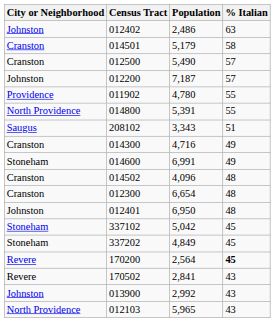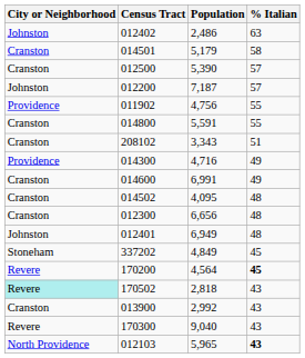 <table class="wikitable collapsible collapsed">
 <tr>
 <th>City or Neighborhood</th>
 <th>Census Tract</th>
 <th>Population</th>
 <th>% Italian</th>
 </tr>
 <tr>
 <td><a href='#'>Johnston</a></td>
 <td>012402</td>
 <td>2,486</td>
 <td>63</td>
 </tr>
 <tr>
 <td><a href='#'>Cranston</a></td>
 <td>014501</td>
 <td>5,179</td>
 <td>58</td>
 </tr>
 <tr>
 <td Cranston, Rhode Island>Cranston</td>
 <td>012500</td>
-<td>5,490</td>
+<td>5,390</td>
 <td>57</td>
 </tr>
 <tr>
 <td Johnston, Rhode Island>Johnston</td>
 <td>012200</td>
 <td>7,187</td>
 <td>57</td>
 </tr>
 <tr>
 <td><a href='#'>Providence</a></td>
 <td>011902</td>
-<td>4,780</td>
+<td>4,756</td>
 <td>55</td>
 </tr>
 <tr>
-<td><a href='#'>North Providence</a></td>
+<td Cranston, Rhode Island>Cranston</td>
 <td>014800</td>
-<td>5,391</td>
+<td>5,591</td>
 <td>55</td>
 </tr>
 <tr>
-<td><a href='#'>Saugus</a></td>
+<td Cranston, Rhode Island>Cranston</td>
 <td>208102</td>
 <td>3,343</td>
 <td>51</td>
 </tr>
 <tr>
-<td Cranston, Rhode Island>Cranston</td>
+<td><a href='#'>Providence</a></td>
 <td>014300</td>
 <td>4,716</td>
 <td>49</td>
 </tr>
 <tr>
-<td Stoneham, Massachusetts>Stoneham</td>
+<td Cranston, Rhode Island>Cranston</td>
 <td>014600</td>
 <td>6,991</td>
 <td>49</td>
 </tr>
 <tr>
 <td Cranston, Rhode Island>Cranston</td>
 <td>014502</td>
-<td>4,096</td>
+<td>4,095</td>
 <td>48</td>
 </tr>
 <tr>
 <td Cranston, Rhode Island>Cranston</td>
 <td>012300</td>
-<td>6,654</td>
+<td>6,656</td>
 <td>48</td>
 </tr>
 <tr>
 <td Johnston, Rhode Island>Johnston</td>
 <td>012401</td>
-<td>6,950</td>
+<td>6,949</td>
 <td>48</td>
-</tr>
-<tr>
-<td><a href='#'>Stoneham</a></td>
-<td>337102</td>
-<td>5,042</td>
-<td>45</td>
 </tr>
 <tr>
 <td Stoneham, Massachusetts>Stoneham</td>
 <td>337202</td>
 <td>4,849</td>
 <td>45</td>
 </tr>
 <tr>
 <td><a href='#'>Revere</a></td>
 <td>170200</td>
-<td>2,564</td>
+<td>4,564</td>
 <td><strong>45</strong></td>
 </tr>
 <tr>
-<td Revere, Massachusetts>Revere</td>
+<td Revere, Massachusetts style="background: paleturquoise;">Revere</td>
 <td>170502</td>
-<td>2,841</td>
+<td>2,818</td>
 <td>43</td>
 </tr>
 <tr>
-<td><a href='#'>Johnston</a></td>
+<td Cranston, Rhode Island>Cranston</td>
 <td>013900</td>
 <td>2,992</td>
+<td>43</td>
+</tr>
+<tr>
+<td Revere, Massachusetts>Revere</td>
+<td>170300</td>
+<td>9,040</td>
 <td>43</td>
 </tr>
 <tr>
 <td><a href='#'>North Providence</a></td>
 <td>012103</td>
 <td>5,965</td>
-<td>43</td>
+<td><strong>43</strong></td>
 </tr>
 </table>
